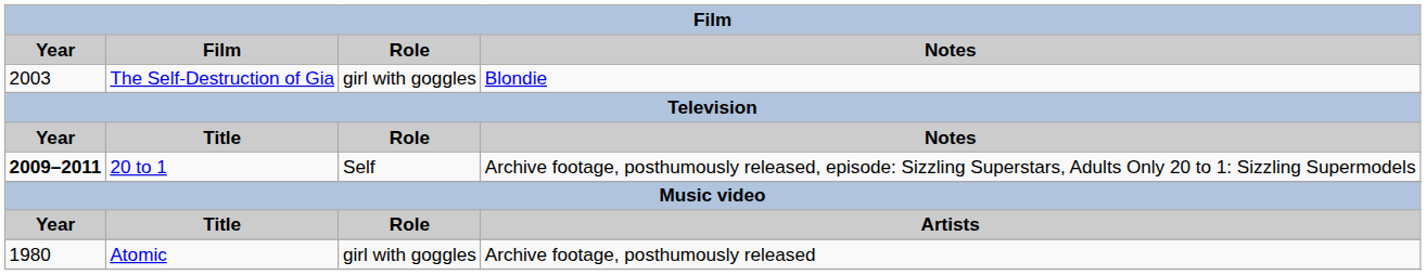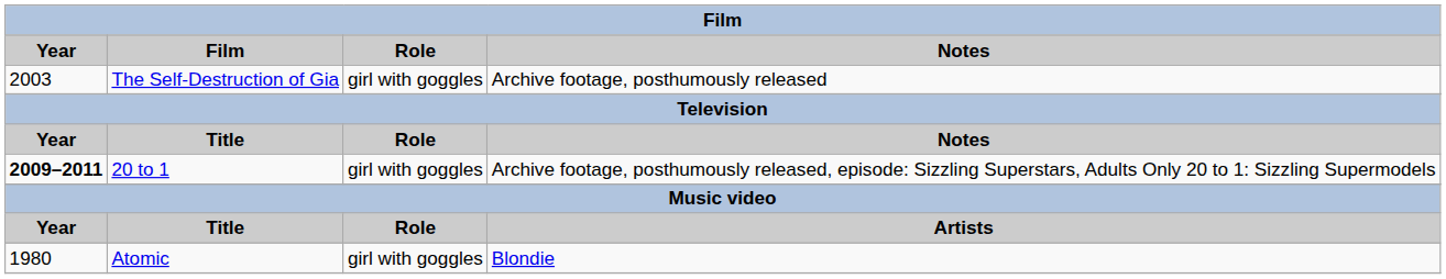 <table class="wikitable" style="font-size:90%;">
 <tr>
 <th colspan=4 style="background:#B0C4DE;">Film</th>
 </tr>
 <tr align="center">
 <th style="background: #CCCCCC;">Year</th>
 <th style="background: #CCCCCC;">Film</th>
 <th style="background: #CCCCCC;">Role</th>
 <th style="background: #CCCCCC;">Notes</th>
 </tr>
 <tr>
 <td>2003</td>
 <td><a href='#'>The Self-Destruction of Gia</a></td>
 <td>girl with goggles</td>
-<td><a href='#'>Blondie</a></td>
+<td>Archive footage, posthumously released</td>
 </tr>
 <tr>
 </tr>
 <tr align="center">
 <th colspan=4 style="background:#B0C4DE;">Television</th>
 </tr>
 <tr align="center">
 <th style="background: #CCCCCC;">Year</th>
 <th style="background: #CCCCCC;">Title</th>
 <th style="background: #CCCCCC;">Role</th>
 <th style="background: #CCCCCC;">Notes</th>
 </tr>
 <tr>
 <td><strong>2009–2011</strong></td>
 <td><a href='#'>20 to 1</a></td>
-<td>Self</td>
+<td>girl with goggles</td>
 <td>Archive footage, posthumously released, episode: Sizzling Superstars, Adults Only 20 to 1: Sizzling Supermodels</td>
 </tr>
 <tr>
 </tr>
 <tr align="center">
 <th colspan=4 style="background:#B0C4DE;">Music video</th>
 </tr>
 <tr align="center">
 <th style="background: #CCCCCC;">Year</th>
 <th style="background: #CCCCCC;">Title</th>
 <th style="background: #CCCCCC;">Role</th>
 <th style="background: #CCCCCC;">Artists</th>
 </tr>
 <tr>
 <td>1980</td>
 <td><a href='#'>Atomic</a></td>
 <td>girl with goggles</td>
-<td>Archive footage, posthumously released</td>
+<td><a href='#'>Blondie</a></td>
 </tr>
 <tr>
 </tr>
 </table>
